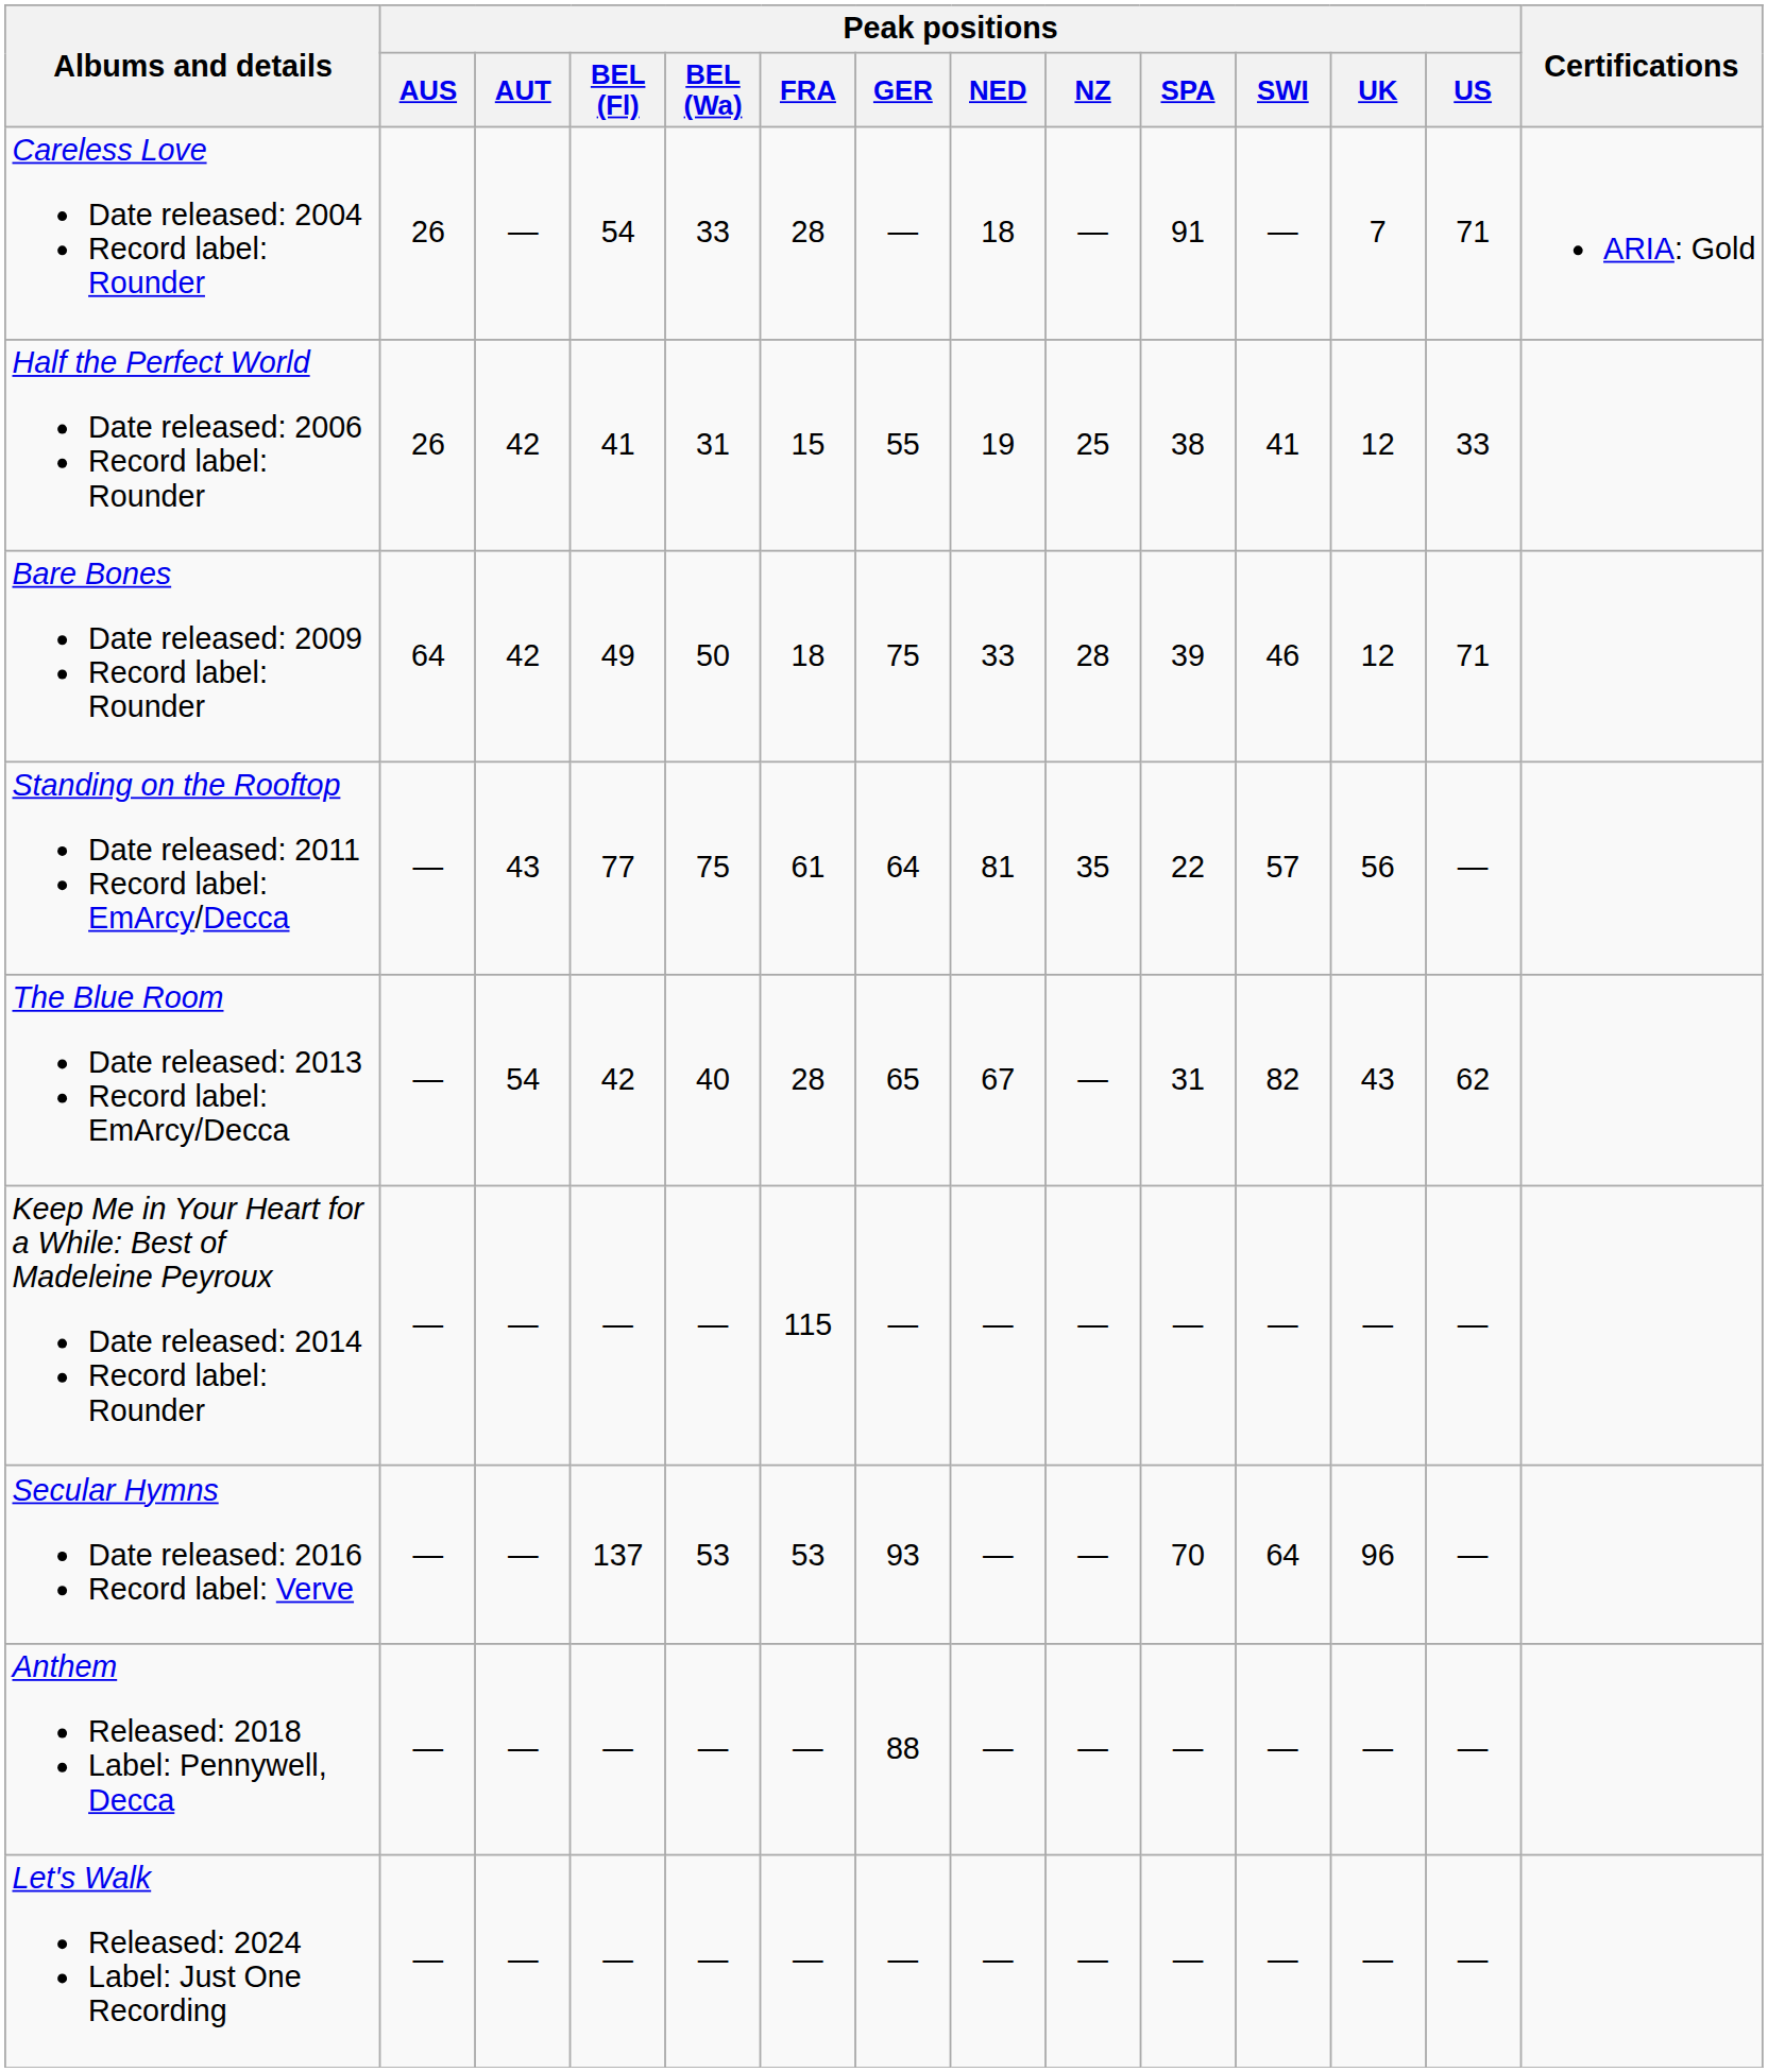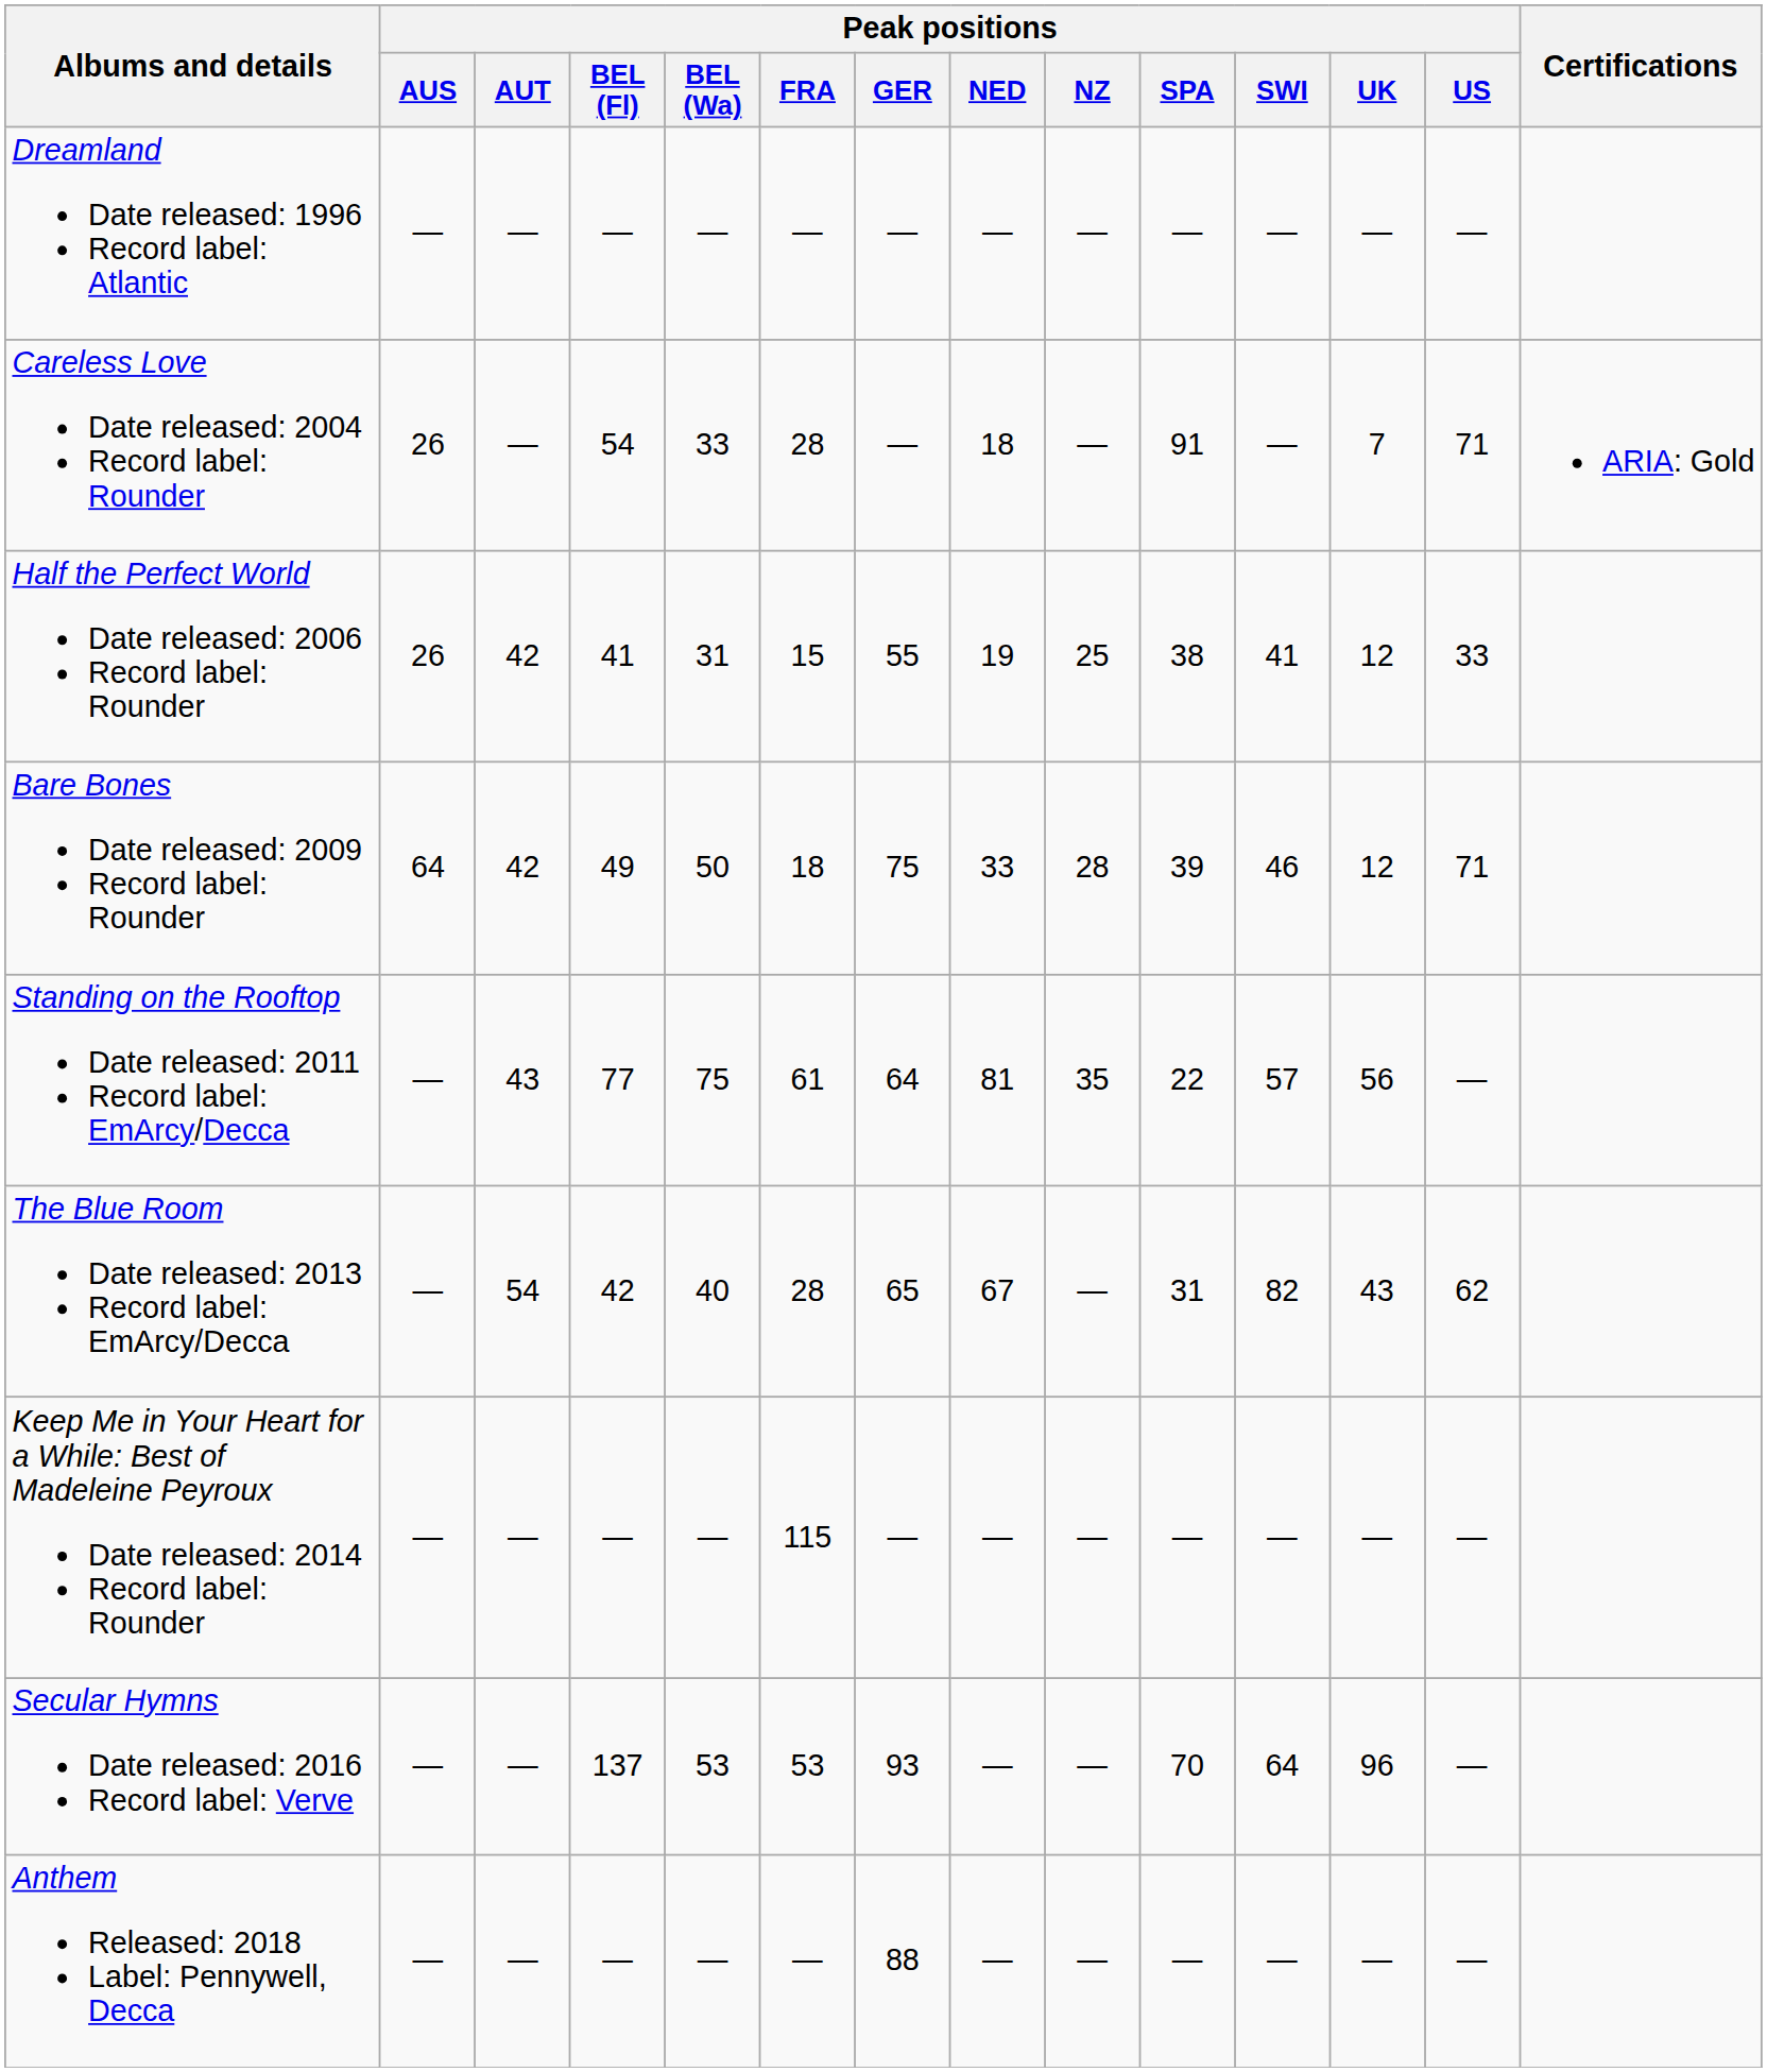 <table class="wikitable">
 <tr>
 <th rowspan="2" style="text-align:center; width:190px;">Albums and details</th>
 <th colspan="12" style="text-align:center; width:30px;">Peak positions</th>
 <th rowspan="2">Certifications</th>
 </tr>
 <tr>
 <th scope="col" style="width:3em;font-size:90%;"><a href='#'>AUS</a><br></th>
 <th scope="col" style="width:3em;font-size:90%;"><a href='#'>AUT</a></th>
 <th scope="col" style="width:3em;font-size:90%;"><a href='#'>BEL <br>(Fl)</a></th>
 <th scope="col" style="width:3em;font-size:90%;"><a href='#'>BEL <br>(Wa)</a></th>
 <th scope="col" style="width:3em;font-size:90%;"><a href='#'>FRA</a><br></th>
 <th scope="col" style="width:3em;font-size:90%;"><a href='#'>GER</a></th>
 <th scope="col" style="width:3em;font-size:90%;"><a href='#'>NED</a></th>
 <th scope="col" style="width:3em;font-size:90%;"><a href='#'>NZ</a></th>
 <th scope="col" style="width:3em;font-size:90%;"><a href='#'>SPA</a></th>
 <th scope="col" style="width:3em;font-size:90%;"><a href='#'>SWI</a></th>
 <th scope="col" style="width:3em;font-size:90%;"><a href='#'>UK</a></th>
 <th scope="col" style="width:3em;font-size:90%;"><a href='#'>US</a></th>
+</tr>
+<tr>
+<td><em><a href='#'>Dreamland</a></em><br><ul><li>Date released: 1996</li><li>Record label: <a href='#'>Atlantic</a></li></ul></td>
+<td style="text-align:center;">—</td>
+<td style="text-align:center;">—</td>
+<td style="text-align:center;">—</td>
+<td style="text-align:center;">—</td>
+<td style="text-align:center;">—</td>
+<td style="text-align:center;">—</td>
+<td style="text-align:center;">—</td>
+<td style="text-align:center;">—</td>
+<td style="text-align:center;">—</td>
+<td style="text-align:center;">—</td>
+<td style="text-align:center;">—</td>
+<td style="text-align:center;">—</td>
+<td></td>
 </tr>
 <tr>
 <td><em><a href='#'>Careless Love</a></em><br><ul><li>Date released: 2004</li><li>Record label: <a href='#'>Rounder</a></li></ul></td>
 <td style="text-align:center;">26</td>
 <td style="text-align:center;">—</td>
 <td style="text-align:center;">54</td>
 <td style="text-align:center;">33</td>
 <td style="text-align:center;">28</td>
 <td style="text-align:center;">—</td>
 <td style="text-align:center;">18</td>
 <td style="text-align:center;">—</td>
 <td style="text-align:center;">91</td>
 <td style="text-align:center;">—</td>
 <td style="text-align:center;">7</td>
 <td style="text-align:center;">71</td>
 <td><br><ul><li><a href='#'>ARIA</a>: Gold</li></ul></td>
 </tr>
 <tr>
 <td><em><a href='#'>Half the Perfect World</a></em><br><ul><li>Date released: 2006</li><li>Record label: Rounder</li></ul></td>
 <td style="text-align:center;">26</td>
 <td style="text-align:center;">42</td>
 <td style="text-align:center;">41</td>
 <td style="text-align:center;">31</td>
 <td style="text-align:center;">15</td>
 <td style="text-align:center;">55</td>
 <td style="text-align:center;">19</td>
 <td style="text-align:center;">25</td>
 <td style="text-align:center;">38</td>
 <td style="text-align:center;">41</td>
 <td style="text-align:center;">12</td>
 <td style="text-align:center;">33</td>
 <td></td>
 </tr>
 <tr>
 <td><em><a href='#'>Bare Bones</a></em><br><ul><li>Date released: 2009</li><li>Record label: Rounder</li></ul></td>
 <td style="text-align:center;">64</td>
 <td style="text-align:center;">42</td>
 <td style="text-align:center;">49</td>
 <td style="text-align:center;">50</td>
 <td style="text-align:center;">18</td>
 <td style="text-align:center;">75</td>
 <td style="text-align:center;">33</td>
 <td style="text-align:center;">28</td>
 <td style="text-align:center;">39</td>
 <td style="text-align:center;">46</td>
 <td style="text-align:center;">12</td>
 <td style="text-align:center;">71</td>
 <td></td>
 </tr>
 <tr>
 <td><em><a href='#'>Standing on the Rooftop</a></em><br><ul><li>Date released: 2011</li><li>Record label: <a href='#'>EmArcy</a>/<a href='#'>Decca</a></li></ul></td>
 <td style="text-align:center;">—</td>
 <td style="text-align:center;">43</td>
 <td style="text-align:center;">77</td>
 <td style="text-align:center;">75</td>
 <td style="text-align:center;">61</td>
 <td style="text-align:center;">64</td>
 <td style="text-align:center;">81</td>
 <td style="text-align:center;">35</td>
 <td style="text-align:center;">22</td>
 <td style="text-align:center;">57</td>
 <td style="text-align:center;">56</td>
 <td style="text-align:center;">—</td>
 <td></td>
 </tr>
 <tr>
 <td><em><a href='#'>The Blue Room</a></em><br><ul><li>Date released: 2013</li><li>Record label: EmArcy/Decca</li></ul></td>
 <td style="text-align:center;">—</td>
 <td style="text-align:center;">54</td>
 <td style="text-align:center;">42</td>
 <td style="text-align:center;">40</td>
 <td style="text-align:center;">28</td>
 <td style="text-align:center;">65</td>
 <td style="text-align:center;">67</td>
 <td style="text-align:center;">—</td>
 <td style="text-align:center;">31</td>
 <td style="text-align:center;">82</td>
 <td style="text-align:center;">43</td>
 <td style="text-align:center;">62</td>
 <td></td>
 </tr>
 <tr>
 <td><em>Keep Me in Your Heart for a While: Best of Madeleine Peyroux</em><br><ul><li>Date released: 2014</li><li>Record label: Rounder</li></ul></td>
 <td style="text-align:center;">—</td>
 <td style="text-align:center;">—</td>
 <td style="text-align:center;">—</td>
 <td style="text-align:center;">—</td>
 <td style="text-align:center;">115</td>
 <td style="text-align:center;">—</td>
 <td style="text-align:center;">—</td>
 <td style="text-align:center;">—</td>
 <td style="text-align:center;">—</td>
 <td style="text-align:center;">—</td>
 <td style="text-align:center;">—</td>
 <td style="text-align:center;">—</td>
 <td></td>
 </tr>
 <tr>
 <td><em><a href='#'>Secular Hymns</a></em><br><ul><li>Date released: 2016</li><li>Record label: <a href='#'>Verve</a></li></ul></td>
 <td style="text-align:center;">—</td>
 <td style="text-align:center;">—</td>
 <td style="text-align:center;">137</td>
 <td style="text-align:center;">53</td>
 <td style="text-align:center;">53<br></td>
 <td style="text-align:center;">93</td>
 <td style="text-align:center;">—</td>
 <td style="text-align:center;">—</td>
 <td style="text-align:center;">70</td>
 <td style="text-align:center;">64</td>
 <td style="text-align:center;">96</td>
 <td style="text-align:center;">—</td>
 <td></td>
 </tr>
 <tr>
 <td><em><a href='#'>Anthem</a></em><br><ul><li>Released: 2018</li><li>Label: Pennywell, <a href='#'>Decca</a></li></ul></td>
 <td style="text-align:center;">—</td>
 <td style="text-align:center;">—</td>
 <td style="text-align:center;">—</td>
 <td style="text-align:center;">—</td>
 <td style="text-align:center;">—</td>
 <td style="text-align:center;">88</td>
 <td style="text-align:center;">—</td>
 <td style="text-align:center;">—</td>
 <td style="text-align:center;">—</td>
 <td style="text-align:center;">—</td>
 <td style="text-align:center;">—</td>
 <td style="text-align:center;">—</td>
 <td></td>
 </tr>
-<tr>
-<td><em><a href='#'>Let's Walk</a></em><br><ul><li>Released: 2024</li><li>Label: Just One Recording</li></ul></td>
-<td style="text-align:center;">—</td>
-<td style="text-align:center;">—</td>
-<td style="text-align:center;">—</td>
-<td style="text-align:center;">—</td>
-<td style="text-align:center;">—</td>
-<td style="text-align:center;">—</td>
-<td style="text-align:center;">—</td>
-<td style="text-align:center;">—</td>
-<td style="text-align:center;">—</td>
-<td style="text-align:center;">—</td>
-<td style="text-align:center;">—</td>
-<td style="text-align:center;">—</td>
-<td></td>
-</tr>
 </table>
